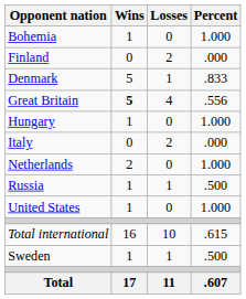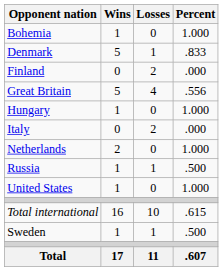 <table class=wikitable>
 <tr>
 <th>Opponent nation</th>
 <th>Wins</th>
 <th>Losses</th>
 <th>Percent</th>
 </tr>
 <tr align=center>
 <td align=left><a href='#'>Bohemia</a></td>
 <td>1</td>
 <td>0</td>
 <td>1.000</td>
 </tr>
 <tr align=center>
+<td align=left><a href='#'>Denmark</a></td>
+<td>5</td>
+<td>1</td>
+<td>.833</td>
+</tr>
+<tr align=center>
 <td align=left><a href='#'>Finland</a></td>
 <td>0</td>
 <td>2</td>
 <td>.000</td>
 </tr>
 <tr align=center>
-<td align=left><a href='#'>Denmark</a></td>
+<td align=left><a href='#'>Great Britain</a></td>
 <td>5</td>
-<td>1</td>
-<td>.833</td>
-</tr>
-<tr align=center>
-<td align=left><a href='#'>Great Britain</a></td>
-<td><strong>5</strong></td>
 <td>4</td>
 <td>.556</td>
 </tr>
 <tr align=center>
 <td align=left><a href='#'>Hungary</a></td>
 <td>1</td>
 <td>0</td>
 <td>1.000</td>
 </tr>
 <tr align=center>
 <td align=left><a href='#'>Italy</a></td>
 <td>0</td>
 <td>2</td>
 <td>.000</td>
 </tr>
 <tr align=center>
 <td align=left><a href='#'>Netherlands</a></td>
 <td>2</td>
 <td>0</td>
 <td>1.000</td>
 </tr>
 <tr align=center>
 <td align=left><a href='#'>Russia</a></td>
 <td>1</td>
 <td>1</td>
 <td>.500</td>
 </tr>
 <tr align=center>
 <td align=left><a href='#'>United States</a></td>
 <td>1</td>
 <td>0</td>
 <td>1.000</td>
 </tr>
 <tr>
 <td colspan=4 bgcolor=lightgray></td>
 </tr>
 <tr align=center>
 <td align=left><em>Total international</em></td>
 <td>16</td>
 <td>10</td>
 <td>.615</td>
 </tr>
 <tr align=center>
 <td align=left>Sweden</td>
 <td>1</td>
 <td>1</td>
 <td>.500</td>
 </tr>
 <tr>
 <td colspan=4 bgcolor=lightgray></td>
 </tr>
 <tr>
 <th>Total</th>
 <th>17</th>
 <th>11</th>
 <th>.607</th>
 </tr>
 </table>
